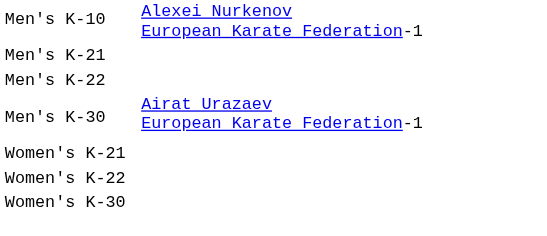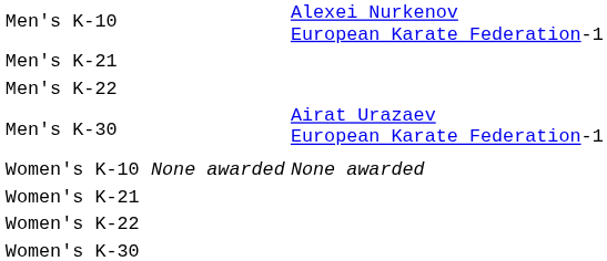 <table>
 <tr>
 <td rowspan=2>Men's K-10</td>
 <td rowspan=2></td>
 <td rowspan=2></td>
 <td></td>
 </tr>
 <tr>
 <td><a href='#'>Alexei Nurkenov</a><br><a href='#'>European Karate Federation</a>-1</td>
 </tr>
 <tr>
 <td rowspan=2>Men's K-21</td>
 <td rowspan=2></td>
 <td rowspan=2></td>
 <td></td>
 </tr>
 <tr>
 <td></td>
 </tr>
 <tr>
 <td rowspan=2>Men's K-22</td>
 <td rowspan=2></td>
 <td rowspan=2></td>
 <td></td>
 </tr>
 <tr>
 <td></td>
 </tr>
 <tr>
 <td rowspan=2>Men's K-30</td>
 <td rowspan=2></td>
 <td rowspan=2></td>
 <td><a href='#'>Airat Urazaev</a><br><a href='#'>European Karate Federation</a>-1</td>
 </tr>
 <tr>
 <td></td>
 </tr>
 <tr>
+<td>Women's K-10</td>
+<td></td>
+<td><em>None awarded</em></td>
+<td><em>None awarded</em></td>
+</tr>
+<tr>
 <td rowspan=2>Women's K-21</td>
 <td rowspan=2></td>
 <td rowspan=2></td>
 <td></td>
 </tr>
 <tr>
 <td></td>
 </tr>
 <tr>
 <td rowspan=2>Women's K-22</td>
 <td rowspan=2></td>
 <td rowspan=2></td>
 <td></td>
 </tr>
 <tr>
 <td></td>
 </tr>
 <tr>
 <td rowspan=2>Women's K-30</td>
 <td rowspan=2></td>
 <td rowspan=2></td>
 <td></td>
 </tr>
 <tr>
 <td></td>
 </tr>
 </table>
